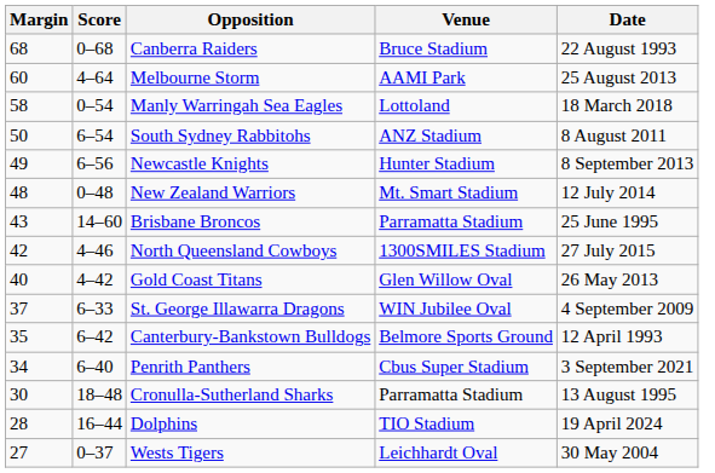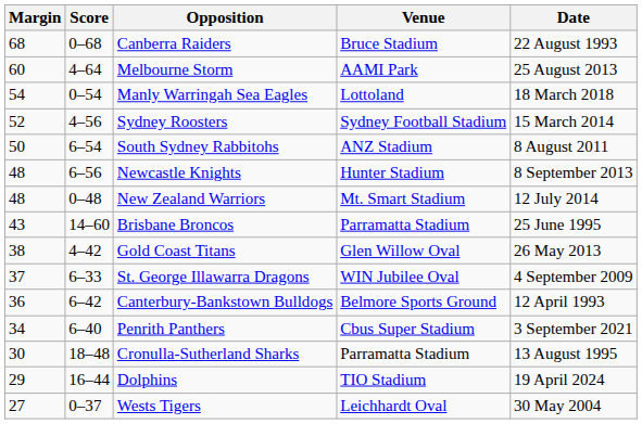 <table class="wikitable" style="text-align:left;">
 <tr>
 <th>Margin</th>
 <th>Score</th>
 <th>Opposition</th>
 <th>Venue</th>
 <th>Date</th>
 </tr>
 <tr>
 <td>68</td>
 <td>0–68</td>
 <td> <a href='#'>Canberra Raiders</a></td>
 <td><a href='#'>Bruce Stadium</a></td>
 <td>22 August 1993</td>
 </tr>
 <tr>
 <td>60</td>
 <td>4–64</td>
 <td> <a href='#'>Melbourne Storm</a></td>
 <td><a href='#'>AAMI Park</a></td>
 <td>25 August 2013</td>
 </tr>
 <tr>
-<td>58</td>
+<td>54</td>
 <td>0–54</td>
 <td> <a href='#'>Manly Warringah Sea Eagles</a></td>
 <td><a href='#'>Lottoland</a></td>
 <td>18 March 2018</td>
+</tr>
+<tr>
+<td>52</td>
+<td>4–56</td>
+<td> <a href='#'>Sydney Roosters</a></td>
+<td><a href='#'>Sydney Football Stadium</a></td>
+<td>15 March 2014</td>
 </tr>
 <tr>
 <td>50</td>
 <td>6–54</td>
 <td> <a href='#'>South Sydney Rabbitohs</a></td>
 <td><a href='#'>ANZ Stadium</a></td>
 <td>8 August 2011</td>
 </tr>
 <tr>
-<td>49</td>
+<td>48</td>
 <td>6–56</td>
 <td> <a href='#'>Newcastle Knights</a></td>
 <td><a href='#'>Hunter Stadium</a></td>
 <td>8 September 2013</td>
 </tr>
 <tr>
 <td>48</td>
 <td>0–48</td>
 <td> <a href='#'>New Zealand Warriors</a></td>
 <td><a href='#'>Mt. Smart Stadium</a></td>
 <td>12 July 2014</td>
 </tr>
 <tr>
 <td>43</td>
 <td>14–60</td>
 <td> <a href='#'>Brisbane Broncos</a></td>
 <td><a href='#'>Parramatta Stadium</a></td>
 <td>25 June 1995</td>
 </tr>
 <tr>
-<td>42</td>
-<td>4–46</td>
-<td> <a href='#'>North Queensland Cowboys</a></td>
-<td><a href='#'>1300SMILES Stadium</a></td>
-<td>27 July 2015</td>
-</tr>
-<tr>
-<td>40</td>
+<td>38</td>
 <td>4–42</td>
 <td> <a href='#'>Gold Coast Titans</a></td>
 <td><a href='#'>Glen Willow Oval</a></td>
 <td>26 May 2013</td>
 </tr>
 <tr>
 <td>37</td>
 <td>6–33</td>
 <td> <a href='#'>St. George Illawarra Dragons</a></td>
 <td><a href='#'>WIN Jubilee Oval</a></td>
 <td>4 September 2009</td>
 </tr>
 <tr>
-<td>35</td>
+<td>36</td>
 <td>6–42</td>
 <td> <a href='#'>Canterbury-Bankstown Bulldogs</a></td>
 <td><a href='#'>Belmore Sports Ground</a></td>
 <td>12 April 1993</td>
 </tr>
 <tr>
 <td>34</td>
 <td>6–40</td>
 <td> <a href='#'>Penrith Panthers</a></td>
 <td><a href='#'>Cbus Super Stadium</a></td>
 <td>3 September 2021</td>
 </tr>
 <tr>
 <td>30</td>
 <td>18–48</td>
 <td> <a href='#'>Cronulla-Sutherland Sharks</a></td>
 <td>Parramatta Stadium</td>
 <td>13 August 1995</td>
 </tr>
 <tr>
-<td>28</td>
+<td>29</td>
 <td>16–44</td>
 <td> <a href='#'>Dolphins</a></td>
 <td><a href='#'>TIO Stadium</a></td>
 <td>19 April 2024</td>
 </tr>
 <tr>
 <td>27</td>
 <td>0–37</td>
 <td> <a href='#'>Wests Tigers</a></td>
 <td><a href='#'>Leichhardt Oval</a></td>
 <td>30 May 2004</td>
 </tr>
 </table>
